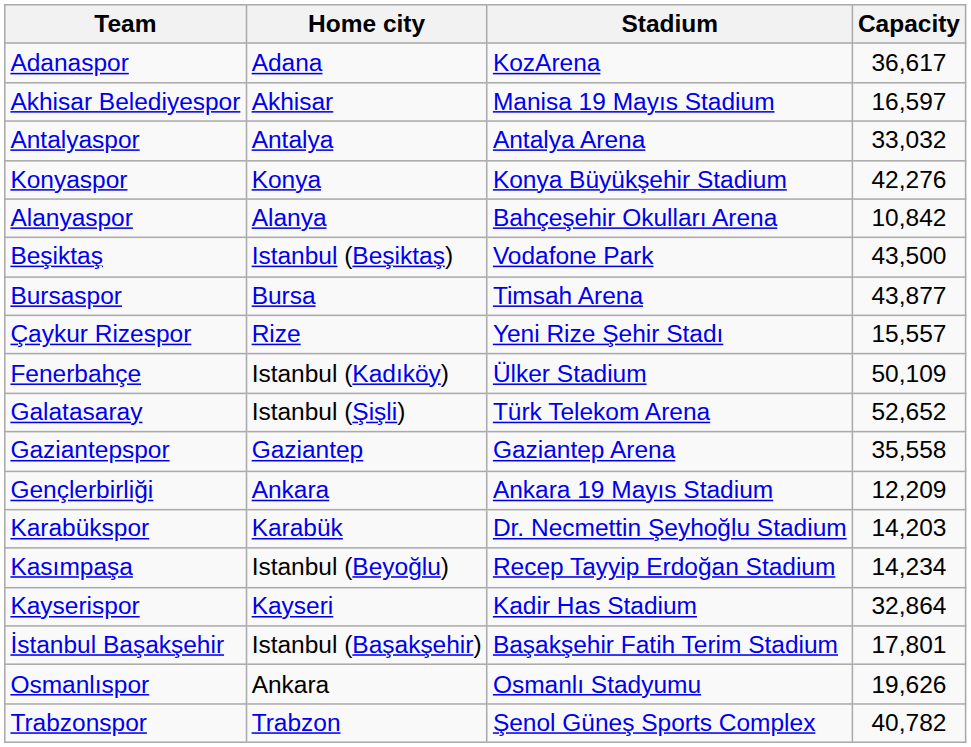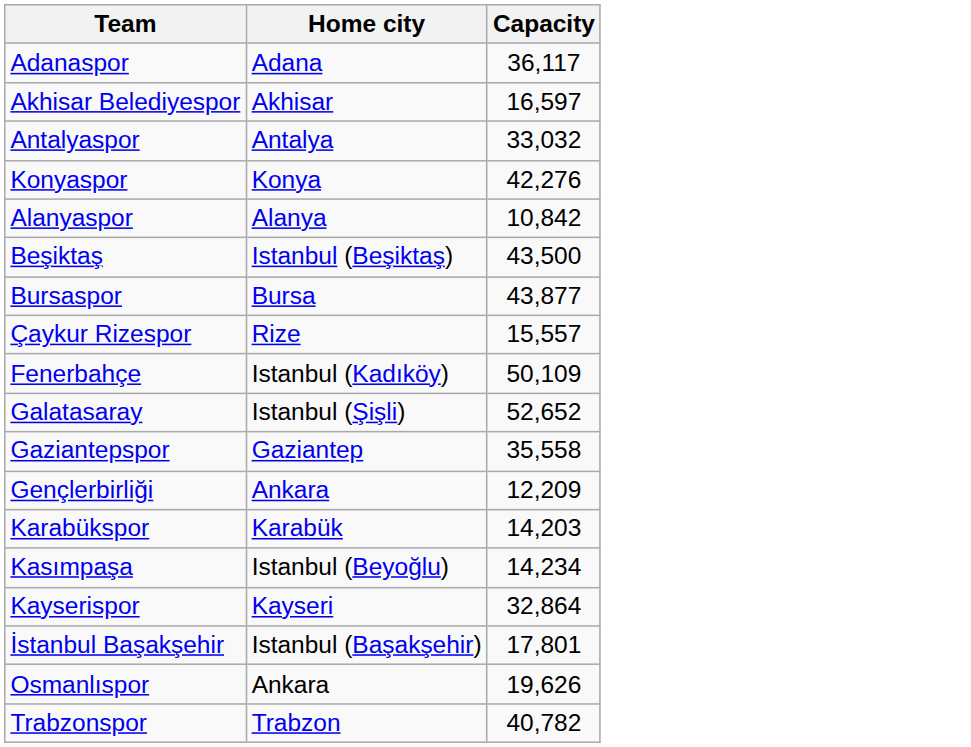 <table class="wikitable sortable" style="text-align: left;">
 <tr>
 <th>Team</th>
 <th>Home city</th>
-<th>Stadium</th>
 <th>Capacity</th>
 </tr>
 <tr>
 <td><a href='#'>Adanaspor</a></td>
 <td><a href='#'>Adana</a></td>
-<td><a href='#'>KozArena</a></td>
-<td align=center>36,617</td>
+<td align=center>36,117</td>
 </tr>
 <tr>
 <td><a href='#'>Akhisar Belediyespor</a></td>
 <td><a href='#'>Akhisar</a></td>
-<td><a href='#'>Manisa 19 Mayıs Stadium</a></td>
 <td align=center>16,597</td>
 </tr>
 <tr>
 <td><a href='#'>Antalyaspor</a></td>
 <td><a href='#'>Antalya</a></td>
-<td><a href='#'>Antalya Arena</a></td>
 <td align=center>33,032</td>
 </tr>
 <tr>
 <td><a href='#'>Konyaspor</a></td>
 <td><a href='#'>Konya</a></td>
-<td><a href='#'>Konya Büyükşehir Stadium</a></td>
 <td align=center>42,276</td>
 </tr>
 <tr>
 <td><a href='#'>Alanyaspor</a></td>
 <td><a href='#'>Alanya</a></td>
-<td><a href='#'>Bahçeşehir Okulları Arena</a></td>
 <td align=center>10,842</td>
 </tr>
 <tr>
 <td><a href='#'>Beşiktaş</a></td>
 <td><a href='#'>Istanbul</a> (<a href='#'>Beşiktaş</a>)</td>
-<td><a href='#'>Vodafone Park</a></td>
 <td align=center>43,500</td>
 </tr>
 <tr>
 <td><a href='#'>Bursaspor</a></td>
 <td><a href='#'>Bursa</a></td>
-<td><a href='#'>Timsah Arena</a></td>
 <td align=center>43,877</td>
 </tr>
 <tr>
 <td><a href='#'>Çaykur Rizespor</a></td>
 <td><a href='#'>Rize</a></td>
-<td><a href='#'>Yeni Rize Şehir Stadı</a></td>
 <td align=center>15,557</td>
 </tr>
 <tr>
 <td><a href='#'>Fenerbahçe</a></td>
 <td>Istanbul (<a href='#'>Kadıköy</a>)</td>
-<td><a href='#'>Ülker Stadium</a></td>
 <td align=center>50,109</td>
 </tr>
 <tr>
 <td><a href='#'>Galatasaray</a></td>
 <td>Istanbul (<a href='#'>Şişli</a>)</td>
-<td><a href='#'>Türk Telekom Arena</a></td>
 <td align=center>52,652</td>
 </tr>
 <tr>
 <td><a href='#'>Gaziantepspor</a></td>
 <td><a href='#'>Gaziantep</a></td>
-<td><a href='#'>Gaziantep Arena</a></td>
 <td align=center>35,558</td>
 </tr>
 <tr>
 <td><a href='#'>Gençlerbirliği</a></td>
 <td><a href='#'>Ankara</a></td>
-<td><a href='#'>Ankara 19 Mayıs Stadium</a></td>
 <td align=center>12,209</td>
 </tr>
 <tr>
 <td><a href='#'>Karabükspor</a></td>
 <td><a href='#'>Karabük</a></td>
-<td><a href='#'>Dr. Necmettin Şeyhoğlu Stadium</a></td>
 <td align=center>14,203</td>
 </tr>
 <tr>
 <td><a href='#'>Kasımpaşa</a></td>
 <td>Istanbul (<a href='#'>Beyoğlu</a>)</td>
-<td><a href='#'>Recep Tayyip Erdoğan Stadium</a></td>
 <td align=center>14,234</td>
 </tr>
 <tr>
 <td><a href='#'>Kayserispor</a></td>
 <td><a href='#'>Kayseri</a></td>
-<td><a href='#'>Kadir Has Stadium</a></td>
 <td align=center>32,864</td>
 </tr>
 <tr>
 <td><a href='#'>İstanbul Başakşehir</a></td>
 <td>Istanbul (<a href='#'>Başakşehir</a>)</td>
-<td><a href='#'>Başakşehir Fatih Terim Stadium</a></td>
 <td align=center>17,801</td>
 </tr>
 <tr>
 <td><a href='#'>Osmanlıspor</a></td>
 <td>Ankara</td>
-<td><a href='#'>Osmanlı Stadyumu</a></td>
 <td align=center>19,626</td>
 </tr>
 <tr>
 <td><a href='#'>Trabzonspor</a></td>
 <td><a href='#'>Trabzon</a></td>
-<td><a href='#'>Şenol Güneş Sports Complex</a></td>
 <td align=center>40,782</td>
 </tr>
 </table>
